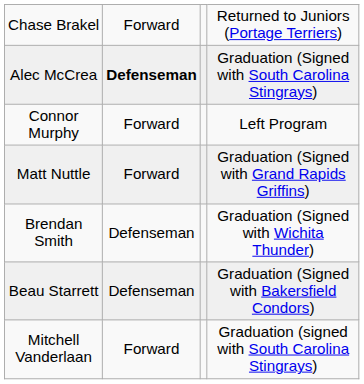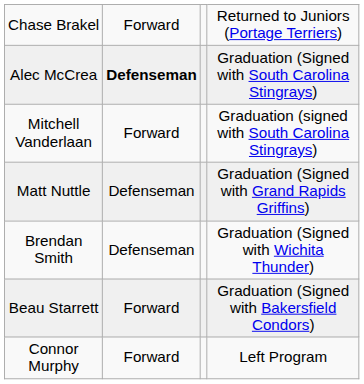 <table class="wikitable" width="60%">
 <tr align="center" bgcolor="">
 <td>Chase Brakel</td>
 <td>Forward</td>
 <td></td>
 <td>Returned to Juniors (<a href='#'>Portage Terriers</a>)</td>
 </tr>
 <tr align="center" bgcolor="f0f0f0">
 <td>Alec McCrea</td>
 <td><strong>Defenseman</strong></td>
 <td></td>
 <td>Graduation (Signed with <a href='#'>South Carolina Stingrays</a>)</td>
 </tr>
 <tr align="center" bgcolor="">
-<td>Connor Murphy</td>
+<td>Mitchell Vanderlaan</td>
 <td>Forward</td>
 <td></td>
-<td>Left Program</td>
+<td>Graduation (signed with <a href='#'>South Carolina Stingrays</a>)</td>
 </tr>
 <tr align="center" bgcolor="f0f0f0">
 <td>Matt Nuttle</td>
-<td>Forward</td>
+<td>Defenseman</td>
 <td></td>
 <td>Graduation (Signed with <a href='#'>Grand Rapids Griffins</a>)</td>
 </tr>
 <tr align="center" bgcolor="">
 <td>Brendan Smith</td>
 <td>Defenseman</td>
 <td></td>
 <td>Graduation (Signed with <a href='#'>Wichita Thunder</a>)</td>
 </tr>
 <tr align="center" bgcolor="f0f0f0">
 <td>Beau Starrett</td>
-<td>Defenseman</td>
+<td>Forward</td>
 <td></td>
 <td>Graduation (Signed with <a href='#'>Bakersfield Condors</a>)</td>
 </tr>
 <tr align="center" bgcolor="">
-<td>Mitchell Vanderlaan</td>
+<td>Connor Murphy</td>
 <td>Forward</td>
 <td></td>
-<td>Graduation (signed with <a href='#'>South Carolina Stingrays</a>)</td>
+<td>Left Program</td>
 </tr>
 </table>
